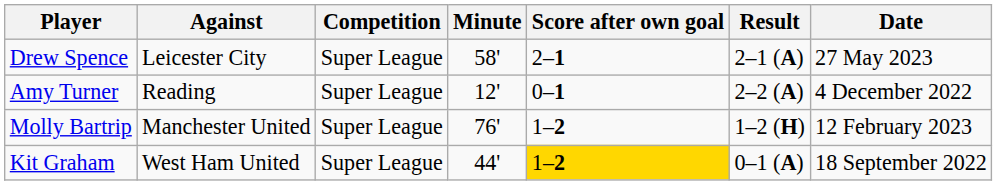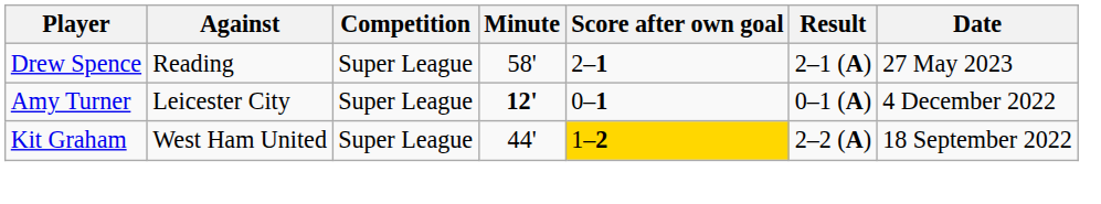 <table class="wikitable sortable">
 <tr>
 <th>Player</th>
 <th>Against</th>
 <th>Competition</th>
 <th>Minute</th>
 <th style="text-align:center">Score after own goal</th>
 <th style="text-align:center">Result</th>
 <th>Date</th>
 </tr>
 <tr>
 <td> <a href='#'>Drew Spence</a></td>
-<td>Leicester City</td>
+<td>Reading</td>
 <td>Super League</td>
 <td style="text-align:center">58'</td>
 <td>2–<strong>1</strong></td>
 <td>2–1 (<strong>A</strong>)</td>
 <td>27 May 2023</td>
 </tr>
 <tr>
 <td> <a href='#'>Amy Turner</a></td>
-<td>Reading</td>
+<td>Leicester City</td>
 <td>Super League</td>
-<td style="text-align:center">12'</td>
+<td style="text-align:center"><strong>12'</strong></td>
 <td>0–<strong>1</strong></td>
-<td>2–2 (<strong>A</strong>)</td>
+<td>0–1 (<strong>A</strong>)</td>
 <td>4 December 2022</td>
-</tr>
-<tr>
-<td> <a href='#'>Molly Bartrip</a></td>
-<td>Manchester United</td>
-<td>Super League</td>
-<td style="text-align:center">76'</td>
-<td>1–<strong>2</strong></td>
-<td>1–2 (<strong>H</strong>)</td>
-<td>12 February 2023</td>
 </tr>
 <tr>
 <td> <a href='#'>Kit Graham</a></td>
 <td>West Ham United</td>
 <td>Super League</td>
 <td style="text-align:center">44'</td>
 <td style="background: gold;">1–<strong>2</strong></td>
-<td>0–1 (<strong>A</strong>)</td>
+<td>2–2 (<strong>A</strong>)</td>
 <td>18 September 2022</td>
 </tr>
 </table>
